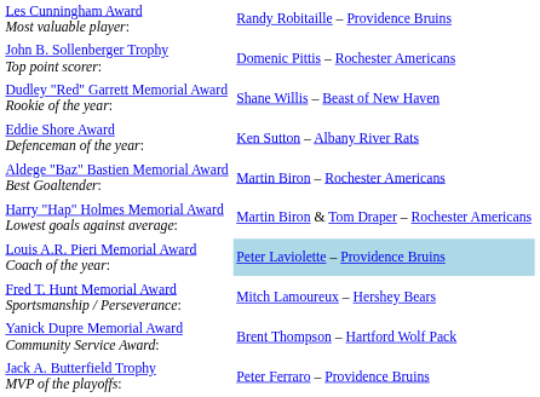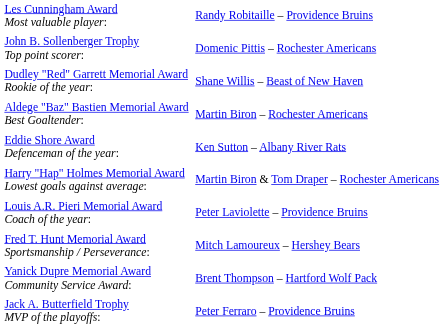 <table cellpadding="3" cellspacing="3">
 <tr>
 <td><a href='#'>Les Cunningham Award</a><br><em>Most valuable player</em>:</td>
 <td><a href='#'>Randy Robitaille</a> – <a href='#'>Providence Bruins</a></td>
 </tr>
 <tr>
 <td><a href='#'>John B. Sollenberger Trophy</a><br><em>Top point scorer</em>:</td>
 <td><a href='#'>Domenic Pittis</a> – <a href='#'>Rochester Americans</a></td>
 </tr>
 <tr>
 <td><a href='#'>Dudley "Red" Garrett Memorial Award</a><br><em>Rookie of the year</em>:</td>
 <td><a href='#'>Shane Willis</a> – <a href='#'>Beast of New Haven</a></td>
 </tr>
 <tr>
+<td><a href='#'>Aldege "Baz" Bastien Memorial Award</a><br><em>Best Goaltender</em>:</td>
+<td><a href='#'>Martin Biron</a> – <a href='#'>Rochester Americans</a></td>
+</tr>
+<tr>
 <td><a href='#'>Eddie Shore Award</a><br><em>Defenceman of the year</em>:</td>
 <td><a href='#'>Ken Sutton</a> – <a href='#'>Albany River Rats</a></td>
-</tr>
-<tr>
-<td><a href='#'>Aldege "Baz" Bastien Memorial Award</a><br><em>Best Goaltender</em>:</td>
-<td><a href='#'>Martin Biron</a> – <a href='#'>Rochester Americans</a></td>
 </tr>
 <tr>
 <td><a href='#'>Harry "Hap" Holmes Memorial Award</a><br><em>Lowest goals against average</em>:</td>
 <td><a href='#'>Martin Biron</a> & <a href='#'>Tom Draper</a> – <a href='#'>Rochester Americans</a></td>
 </tr>
 <tr>
 <td><a href='#'>Louis A.R. Pieri Memorial Award</a><br><em>Coach of the year</em>:</td>
-<td style="background: lightblue;"><a href='#'>Peter Laviolette</a> – <a href='#'>Providence Bruins</a></td>
+<td><a href='#'>Peter Laviolette</a> – <a href='#'>Providence Bruins</a></td>
 </tr>
 <tr>
 <td><a href='#'>Fred T. Hunt Memorial Award</a><br><em>Sportsmanship / Perseverance</em>:</td>
 <td><a href='#'>Mitch Lamoureux</a> – <a href='#'>Hershey Bears</a></td>
 </tr>
 <tr>
 <td><a href='#'>Yanick Dupre Memorial Award</a><br><em>Community Service Award</em>:</td>
 <td><a href='#'>Brent Thompson</a> – <a href='#'>Hartford Wolf Pack</a></td>
 </tr>
 <tr>
 <td><a href='#'>Jack A. Butterfield Trophy</a><br><em>MVP of the playoffs</em>:</td>
 <td><a href='#'>Peter Ferraro</a> – <a href='#'>Providence Bruins</a></td>
 </tr>
 </table>
